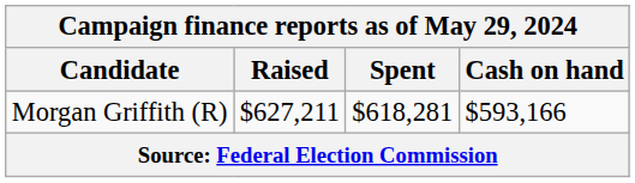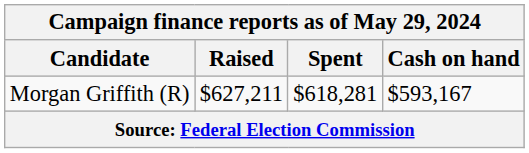 <table class="wikitable sortable">
 <tr>
 <th colspan=4>Campaign finance reports as of May 29, 2024</th>
 </tr>
 <tr style="text-align:center;">
 <th>Candidate</th>
 <th>Raised</th>
 <th>Spent</th>
 <th>Cash on hand</th>
 </tr>
 <tr>
 <td>Morgan Griffith (R)</td>
 <td>$627,211</td>
 <td>$618,281</td>
-<td>$593,166</td>
+<td>$593,167</td>
 </tr>
 <tr>
 <th colspan="4"><small>Source: <a href='#'>Federal Election Commission</a></small></th>
 </tr>
 </table>
